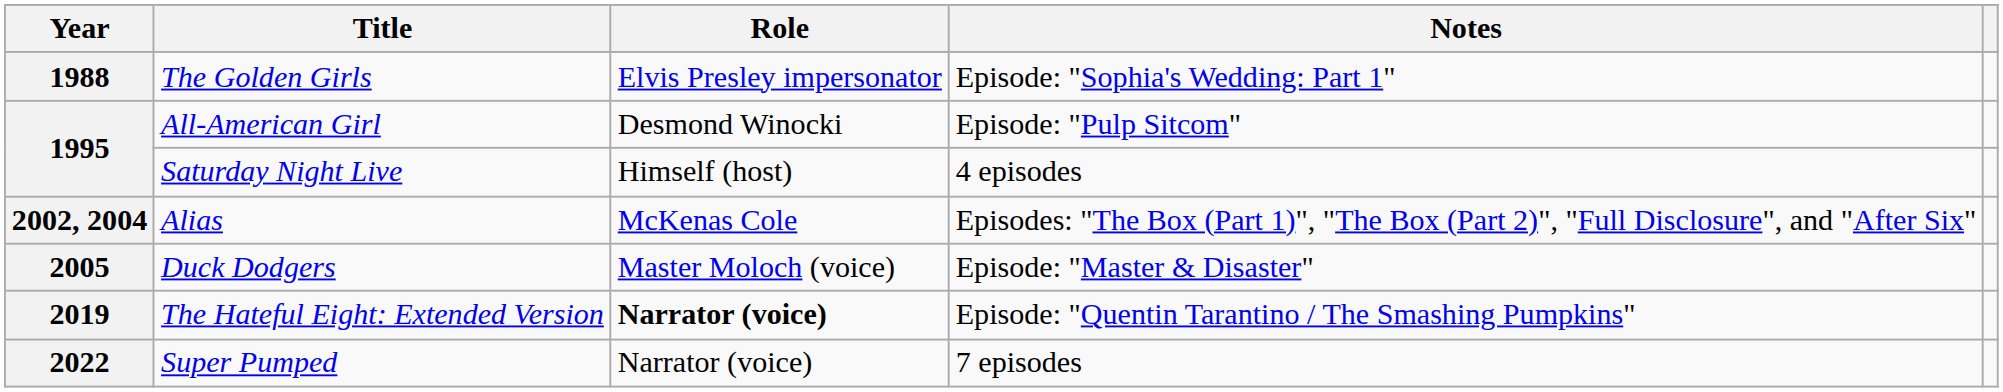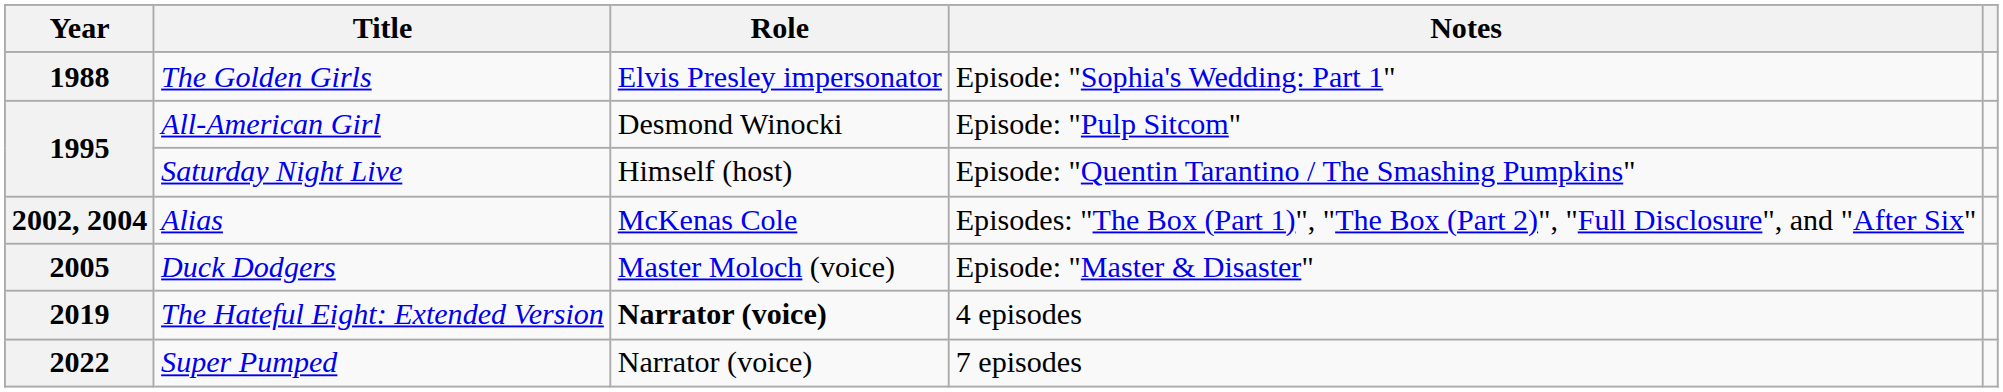 <table class="wikitable plainrowheaders sortable" style="margin-right: 0;">
 <tr>
 <th scope="col">Year</th>
 <th scope="col">Title</th>
 <th scope="col">Role</th>
 <th scope="col" class=unsortable>Notes</th>
 <th scope="col" class=unsortable></th>
 </tr>
 <tr>
 <th scope="row">1988</th>
 <td><em><a href='#'>The Golden Girls</a></em></td>
 <td><a href='#'>Elvis Presley impersonator</a></td>
 <td>Episode: "<a href='#'>Sophia's Wedding: Part 1</a>"</td>
 <td style="text-align: center;"></td>
 </tr>
 <tr>
 <th scope="row" rowspan="2">1995</th>
 <td><em><a href='#'>All-American Girl</a></em></td>
 <td>Desmond Winocki</td>
 <td>Episode: "<a href='#'>Pulp Sitcom</a>"</td>
 <td style="text-align: center;"></td>
 </tr>
 <tr>
 <td><em><a href='#'>Saturday Night Live</a></em></td>
 <td>Himself (host)</td>
-<td>4 episodes</td>
+<td>Episode: "<a href='#'>Quentin Tarantino / The Smashing Pumpkins</a>"</td>
 <td style="text-align: center;"></td>
 </tr>
 <tr>
 <th scope="row">2002, 2004</th>
 <td><em><a href='#'>Alias</a></em></td>
 <td><a href='#'>McKenas Cole</a></td>
 <td>Episodes: "<a href='#'>The Box (Part 1)</a>", "<a href='#'>The Box (Part 2)</a>", "<a href='#'>Full Disclosure</a>", and "<a href='#'>After Six</a>"</td>
 <td style="text-align: center;"></td>
 </tr>
 <tr>
 <th scope="row">2005</th>
 <td><em><a href='#'>Duck Dodgers</a></em></td>
 <td><a href='#'>Master Moloch</a> (voice)</td>
 <td>Episode: "<a href='#'>Master & Disaster</a>"</td>
 <td style="text-align: center;"></td>
 </tr>
 <tr>
 <th scope="row">2019</th>
 <td><em><a href='#'>The Hateful Eight: Extended Version</a></em></td>
 <td><strong>Narrator (voice)</strong></td>
-<td>Episode: "<a href='#'>Quentin Tarantino / The Smashing Pumpkins</a>"</td>
+<td>4 episodes</td>
 <td style="text-align: center;"></td>
 </tr>
 <tr>
 <th scope="row">2022</th>
 <td><em><a href='#'>Super Pumped</a></em></td>
 <td>Narrator (voice)</td>
 <td>7 episodes</td>
 <td style="text-align: center;"></td>
 </tr>
 </table>
